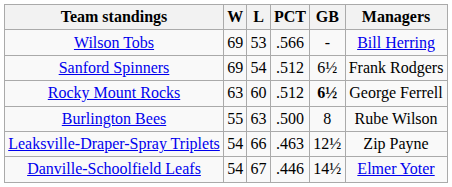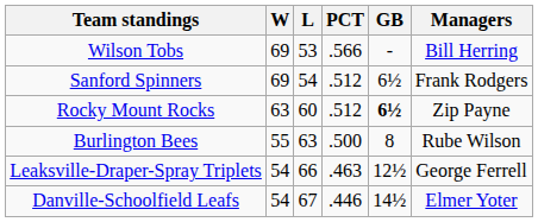 <table class="wikitable" style="text-align:center">
 <tr>
 <th>Team standings</th>
 <th>W</th>
 <th>L</th>
 <th>PCT</th>
 <th>GB</th>
 <th>Managers</th>
 </tr>
 <tr>
 <td><a href='#'>Wilson Tobs</a></td>
 <td>69</td>
 <td>53</td>
 <td>.566</td>
 <td>-</td>
 <td><a href='#'>Bill Herring</a></td>
 </tr>
 <tr>
 <td><a href='#'>Sanford Spinners</a></td>
 <td>69</td>
 <td>54</td>
 <td>.512</td>
 <td>6½</td>
 <td>Frank Rodgers</td>
 </tr>
 <tr>
 <td><a href='#'>Rocky Mount Rocks</a></td>
 <td>63</td>
 <td>60</td>
 <td>.512</td>
 <td><strong>6½</strong></td>
-<td>George Ferrell</td>
+<td>Zip Payne</td>
 </tr>
 <tr>
 <td><a href='#'>Burlington Bees</a></td>
 <td>55</td>
 <td>63</td>
 <td>.500</td>
 <td>8</td>
 <td>Rube Wilson</td>
 </tr>
 <tr>
 <td><a href='#'>Leaksville-Draper-Spray Triplets</a></td>
 <td>54</td>
 <td>66</td>
 <td>.463</td>
 <td>12½</td>
-<td>Zip Payne</td>
+<td>George Ferrell</td>
 </tr>
 <tr>
 <td><a href='#'>Danville-Schoolfield Leafs</a></td>
 <td>54</td>
 <td>67</td>
 <td>.446</td>
 <td>14½</td>
 <td><a href='#'>Elmer Yoter</a></td>
 </tr>
 </table>
